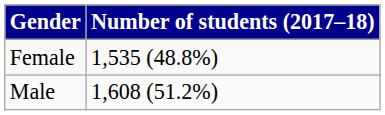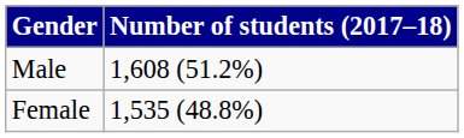 <table class="wikitable" style="font-size: 100%;">
 <tr>
 <td style="background:darkblue; color:white; text-align:left;"><strong>Gender</strong></td>
 <td style="background:darkblue; color:white; text-align:left;"><strong>Number of students (2017–18)</strong></td>
 </tr>
 <tr>
+<td>Male</td>
+<td>1,608 (51.2%)</td>
+</tr>
+<tr>
 <td>Female</td>
 <td>1,535 (48.8%)</td>
 </tr>
-<tr>
-<td>Male</td>
-<td>1,608 (51.2%)</td>
-</tr>
 </table>
